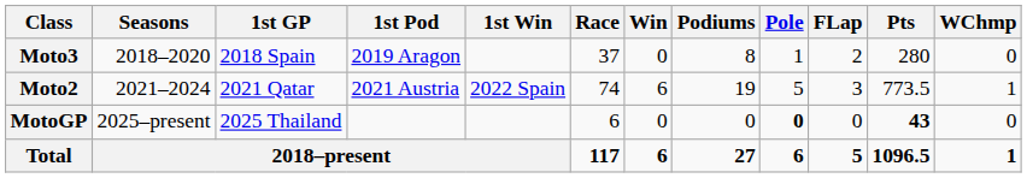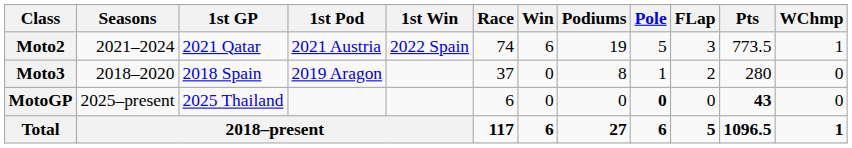 <table class="wikitable" style=text-align:right;">
 <tr>
 <th>Class</th>
 <th>Seasons</th>
 <th>1st GP</th>
 <th>1st Pod</th>
 <th>1st Win</th>
 <th>Race</th>
 <th>Win</th>
 <th>Podiums</th>
 <th><a href='#'>Pole</a></th>
 <th>FLap</th>
 <th>Pts</th>
 <th>WChmp</th>
 </tr>
 <tr>
+<th>Moto2</th>
+<td>2021–2024</td>
+<td style="text-align:left;"><a href='#'>2021 Qatar</a></td>
+<td style="text-align:left;"><a href='#'>2021 Austria</a></td>
+<td style="text-align:left;"><a href='#'>2022 Spain</a></td>
+<td>74</td>
+<td>6</td>
+<td>19</td>
+<td>5</td>
+<td>3</td>
+<td>773.5</td>
+<td>1</td>
+</tr>
+<tr>
 <th>Moto3</th>
 <td>2018–2020</td>
 <td style="text-align:left;"><a href='#'>2018 Spain</a></td>
 <td style="text-align:left;"><a href='#'>2019 Aragon</a></td>
 <td style="text-align:left;"></td>
 <td>37</td>
 <td>0</td>
 <td>8</td>
 <td>1</td>
 <td>2</td>
 <td>280</td>
 <td>0</td>
-</tr>
-<tr>
-<th>Moto2</th>
-<td>2021–2024</td>
-<td style="text-align:left;"><a href='#'>2021 Qatar</a></td>
-<td style="text-align:left;"><a href='#'>2021 Austria</a></td>
-<td style="text-align:left;"><a href='#'>2022 Spain</a></td>
-<td>74</td>
-<td>6</td>
-<td>19</td>
-<td>5</td>
-<td>3</td>
-<td>773.5</td>
-<td>1</td>
 </tr>
 <tr>
 <th>MotoGP</th>
 <td>2025–present</td>
 <td style="text-align:left;"><a href='#'>2025 Thailand</a></td>
 <td style="text-align:left;"></td>
 <td style="text-align:left;"></td>
 <td>6</td>
 <td>0</td>
 <td>0</td>
 <td><strong>0</strong></td>
 <td>0</td>
 <td><strong>43</strong></td>
 <td>0</td>
 </tr>
 <tr>
 <th>Total</th>
 <th colspan="4">2018–present</th>
 <td><strong>117</strong></td>
 <td><strong>6</strong></td>
 <td><strong>27</strong></td>
 <td><strong>6</strong></td>
 <td><strong>5</strong></td>
 <td><strong>1096.5</strong></td>
 <td><strong>1</strong></td>
 </tr>
 </table>
